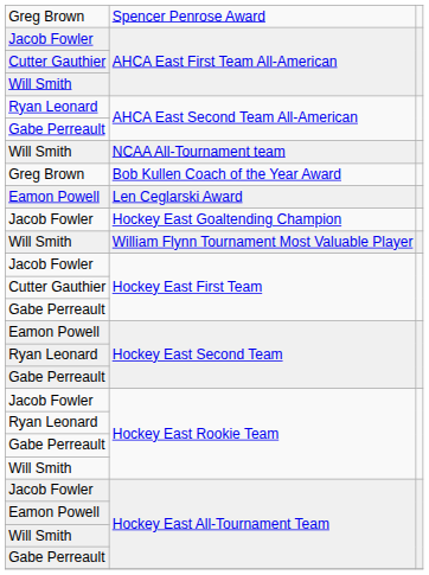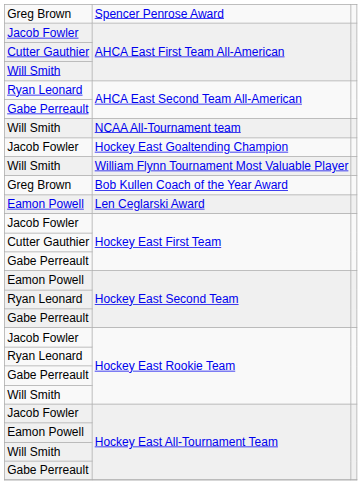 <table class="wikitable">
 <tr>
 <td>Greg Brown</td>
 <td><a href='#'>Spencer Penrose Award</a></td>
 <td rowspan=1></td>
 </tr>
 <tr bgcolor=f0f0f0>
 <td><a href='#'>Jacob Fowler</a></td>
 <td rowspan=3><a href='#'>AHCA East First Team All-American</a></td>
 <td rowspan=3></td>
 </tr>
 <tr bgcolor=f0f0f0>
 <td><a href='#'>Cutter Gauthier</a></td>
 </tr>
 <tr bgcolor=f0f0f0>
 <td><a href='#'>Will Smith</a></td>
 </tr>
 <tr>
 <td><a href='#'>Ryan Leonard</a></td>
 <td rowspan=2><a href='#'>AHCA East Second Team All-American</a></td>
 <td rowspan=2></td>
 </tr>
 <tr>
 <td><a href='#'>Gabe Perreault</a></td>
 </tr>
 <tr bgcolor=f0f0f0>
 <td>Will Smith</td>
 <td rowspan=1><a href='#'>NCAA All-Tournament team</a></td>
 <td rowspan=1></td>
 </tr>
 <tr>
+<td>Jacob Fowler</td>
+<td><a href='#'>Hockey East Goaltending Champion</a></td>
+<td></td>
+</tr>
+<tr bgcolor=f0f0f0>
+<td>Will Smith</td>
+<td rowspan=1><a href='#'>William Flynn Tournament Most Valuable Player</a></td>
+<td rowspan=1></td>
+</tr>
+<tr>
 <td>Greg Brown</td>
 <td><a href='#'>Bob Kullen Coach of the Year Award</a></td>
 <td></td>
 </tr>
 <tr bgcolor=f0f0f0>
 <td><a href='#'>Eamon Powell</a></td>
 <td><a href='#'>Len Ceglarski Award</a></td>
 <td></td>
-</tr>
-<tr>
-<td>Jacob Fowler</td>
-<td><a href='#'>Hockey East Goaltending Champion</a></td>
-<td></td>
-</tr>
-<tr bgcolor=f0f0f0>
-<td>Will Smith</td>
-<td rowspan=1><a href='#'>William Flynn Tournament Most Valuable Player</a></td>
-<td rowspan=1></td>
 </tr>
 <tr>
 <td>Jacob Fowler</td>
 <td rowspan=3><a href='#'>Hockey East First Team</a></td>
 <td rowspan=3></td>
 </tr>
 <tr>
 <td>Cutter Gauthier</td>
 </tr>
 <tr>
 <td>Gabe Perreault</td>
 </tr>
 <tr bgcolor=f0f0f0>
 <td>Eamon Powell</td>
 <td rowspan=3><a href='#'>Hockey East Second Team</a></td>
 <td rowspan=3></td>
 </tr>
 <tr bgcolor=f0f0f0>
 <td>Ryan Leonard</td>
 </tr>
 <tr bgcolor=f0f0f0>
 <td>Gabe Perreault</td>
 </tr>
 <tr>
 <td>Jacob Fowler</td>
 <td rowspan=4><a href='#'>Hockey East Rookie Team</a></td>
 <td rowspan=4></td>
 </tr>
 <tr>
 <td>Ryan Leonard</td>
 </tr>
 <tr>
 <td>Gabe Perreault</td>
 </tr>
 <tr>
 <td>Will Smith</td>
 </tr>
 <tr bgcolor=f0f0f0>
 <td>Jacob Fowler</td>
 <td rowspan=4><a href='#'>Hockey East All-Tournament Team</a></td>
 <td rowspan=4></td>
 </tr>
 <tr bgcolor=f0f0f0>
 <td>Eamon Powell</td>
 </tr>
 <tr bgcolor=f0f0f0>
 <td>Will Smith</td>
 </tr>
 <tr bgcolor=f0f0f0>
 <td>Gabe Perreault</td>
 </tr>
 <tr>
 </tr>
 </table>
